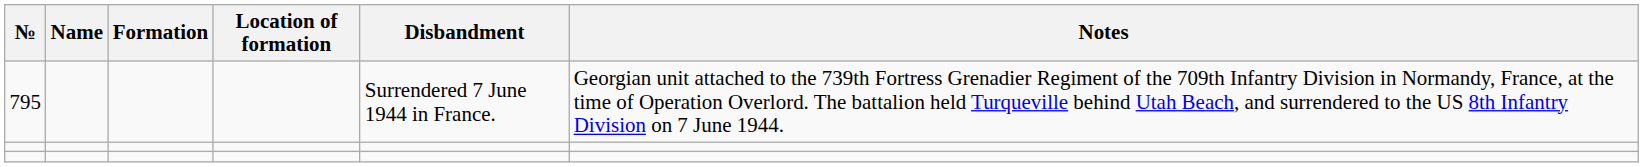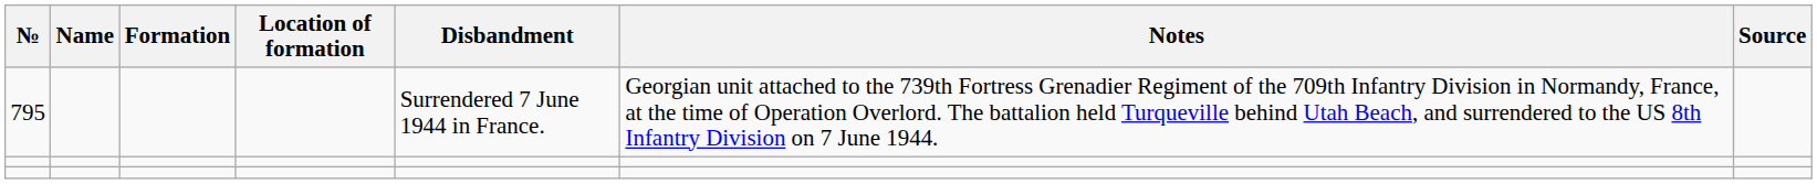 <table class="wikitable sortable">
 <tr>
 <th>№</th>
 <th>Name</th>
 <th>Formation</th>
 <th>Location of formation</th>
 <th>Disbandment</th>
 <th>Notes</th>
+<th>Source</th>
 </tr>
 <tr>
 <td>795</td>
 <td></td>
 <td></td>
 <td></td>
 <td>Surrendered 7 June 1944 in France.</td>
 <td>Georgian unit attached to the 739th Fortress Grenadier Regiment of the 709th Infantry Division in Normandy, France, at the time of Operation Overlord. The battalion held <a href='#'>Turqueville</a> behind <a href='#'>Utah Beach</a>, and surrendered to the US <a href='#'>8th Infantry Division</a> on 7 June 1944.</td>
+<td></td>
 </tr>
 <tr>
+<td></td>
 <td></td>
 <td></td>
 <td></td>
 <td></td>
 <td></td>
 <td></td>
 </tr>
 <tr>
 <td></td>
 <td></td>
 <td></td>
 <td></td>
 <td></td>
 <td></td>
+<td></td>
 </tr>
 </table>
